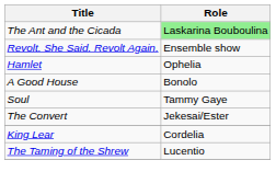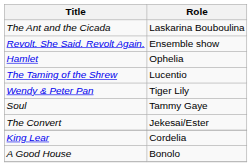 <table class="wikitable sortable">
 <tr>
 <th>Title</th>
 <th>Role</th>
 </tr>
 <tr>
 <td><em>The Ant and the Cicada</em></td>
-<td style="background: lightgreen;">Laskarina Bouboulina</td>
+<td>Laskarina Bouboulina</td>
 </tr>
 <tr>
 <td><em><a href='#'>Revolt. She Said. Revolt Again.</a></em></td>
 <td>Ensemble show</td>
 </tr>
 <tr>
 <td><em><a href='#'>Hamlet</a></em></td>
 <td>Ophelia</td>
 </tr>
 <tr>
-<td><em>A Good House</em></td>
-<td>Bonolo</td>
+<td><em><a href='#'>The Taming of the Shrew</a></em></td>
+<td>Lucentio</td>
+</tr>
+<tr>
+<td><em><a href='#'>Wendy & Peter Pan</a></em></td>
+<td>Tiger Lily</td>
 </tr>
 <tr>
 <td><em>Soul</em></td>
 <td>Tammy Gaye</td>
 </tr>
 <tr>
 <td><em>The Convert</em></td>
 <td>Jekesai/Ester</td>
 </tr>
 <tr>
 </tr>
 <tr>
 <td><em><a href='#'>King Lear</a></em></td>
 <td>Cordelia</td>
 </tr>
 <tr>
-<td><em><a href='#'>The Taming of the Shrew</a></em></td>
-<td>Lucentio</td>
+<td><em>A Good House</em></td>
+<td>Bonolo</td>
 </tr>
 <tr>
 </tr>
 </table>
